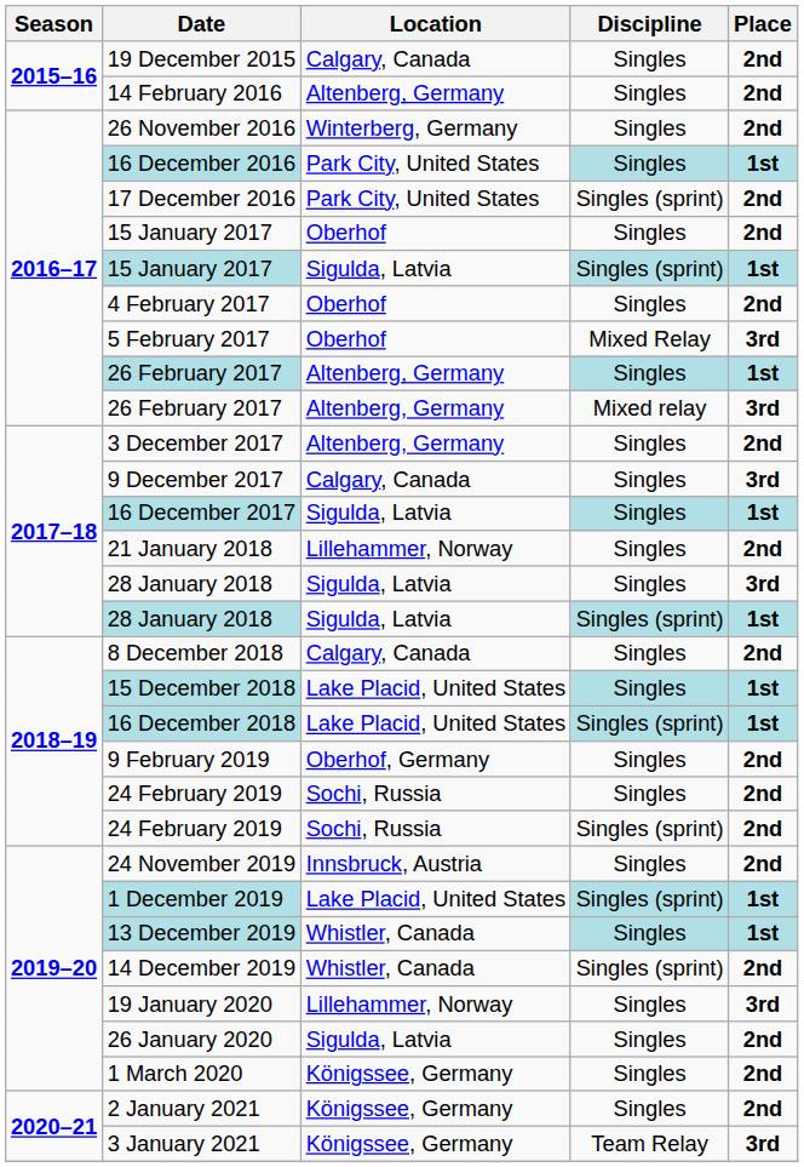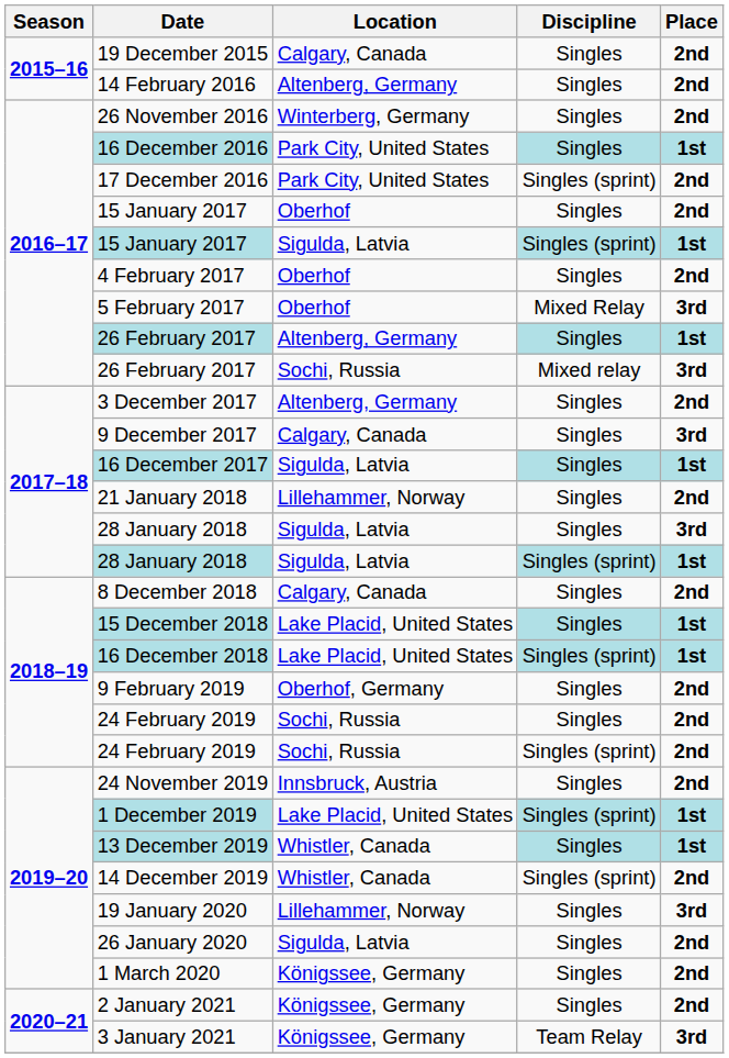 <table class="wikitable sortable" style="font-size:90%" style="text-align:left">
 <tr>
 <th>Season</th>
 <th>Date</th>
 <th>Location</th>
 <th>Discipline</th>
 <th>Place</th>
 </tr>
 <tr>
 <td align=center rowspan=2><strong><a href='#'>2015–16</a></strong></td>
 <td>19 December 2015</td>
 <td> <a href='#'>Calgary</a>, Canada</td>
 <td align=center>Singles</td>
 <td align=center><strong>2nd</strong></td>
 </tr>
 <tr>
 <td>14 February 2016</td>
 <td> <a href='#'>Altenberg, Germany</a></td>
 <td align=center>Singles</td>
 <td align=center><strong>2nd</strong></td>
 </tr>
 <tr>
 <td align=center rowspan=9><strong><a href='#'>2016–17</a></strong></td>
 <td>26 November 2016</td>
 <td> <a href='#'>Winterberg</a>, Germany</td>
 <td align=center>Singles</td>
 <td align=center><strong>2nd</strong></td>
 </tr>
 <tr>
 <td bgcolor="#BOEOE6">16 December 2016</td>
 <td> <a href='#'>Park City</a>, United States</td>
 <td bgcolor="#BOEOE6" align=center>Singles</td>
 <td bgcolor="#BOEOE6" align=center><strong>1st</strong></td>
 </tr>
 <tr>
 <td>17 December 2016</td>
 <td> <a href='#'>Park City</a>, United States</td>
 <td align=center>Singles (sprint)</td>
 <td align=center><strong>2nd</strong></td>
 </tr>
 <tr>
 <td>15 January 2017</td>
 <td> <a href='#'>Oberhof</a></td>
 <td align=center>Singles</td>
 <td align=center><strong>2nd</strong></td>
 </tr>
 <tr>
 <td bgcolor="#BOEOE6">15 January 2017</td>
 <td> <a href='#'>Sigulda</a>, Latvia</td>
 <td bgcolor="#BOEOE6" align=center>Singles (sprint)</td>
 <td bgcolor="#BOEOE6" align=center><strong>1st</strong></td>
 </tr>
 <tr>
 <td>4 February 2017</td>
 <td> <a href='#'>Oberhof</a></td>
 <td align=center>Singles</td>
 <td align=center><strong>2nd</strong></td>
 </tr>
 <tr>
 <td>5 February 2017</td>
 <td> <a href='#'>Oberhof</a></td>
 <td align=center>Mixed Relay</td>
 <td align=center><strong>3rd</strong></td>
 </tr>
 <tr>
 <td bgcolor="#BOEOE6">26 February 2017</td>
 <td> <a href='#'>Altenberg, Germany</a></td>
 <td bgcolor="#BOEOE6" align=center>Singles</td>
 <td bgcolor="#BOEOE6" align=center><strong>1st</strong></td>
 </tr>
 <tr>
 <td>26 February 2017</td>
-<td> <a href='#'>Altenberg, Germany</a></td>
+<td> <a href='#'>Sochi</a>, Russia</td>
 <td align=center>Mixed relay</td>
 <td align=center><strong>3rd</strong></td>
 </tr>
 <tr>
 <td rowspan=6 align=center><strong><a href='#'>2017–18</a></strong></td>
 <td>3 December 2017</td>
 <td> <a href='#'>Altenberg, Germany</a></td>
 <td align=center>Singles</td>
 <td align=center><strong>2nd</strong></td>
 </tr>
 <tr>
 <td>9 December 2017</td>
 <td> <a href='#'>Calgary</a>, Canada</td>
 <td align=center>Singles</td>
 <td align=center><strong>3rd</strong></td>
 </tr>
 <tr>
 <td bgcolor="#BOEOE6">16 December 2017</td>
 <td> <a href='#'>Sigulda</a>, Latvia</td>
 <td bgcolor="#BOEOE6" align=center>Singles</td>
 <td bgcolor="#BOEOE6" align=center><strong>1st</strong></td>
 </tr>
 <tr>
 <td>21 January 2018</td>
 <td> <a href='#'>Lillehammer</a>, Norway</td>
 <td align=center>Singles</td>
 <td align=center><strong>2nd</strong></td>
 </tr>
 <tr>
 <td>28 January 2018</td>
 <td> <a href='#'>Sigulda</a>, Latvia</td>
 <td align=center>Singles</td>
 <td align=center><strong>3rd</strong></td>
 </tr>
 <tr>
 <td bgcolor="#BOEOE6">28 January 2018</td>
 <td> <a href='#'>Sigulda</a>, Latvia</td>
 <td bgcolor="#BOEOE6" align=center>Singles (sprint)</td>
 <td bgcolor="#BOEOE6" align=center><strong>1st</strong></td>
 </tr>
 <tr>
 <td rowspan=6 align=center><strong><a href='#'>2018–19</a></strong></td>
 <td>8 December 2018</td>
 <td> <a href='#'>Calgary</a>, Canada</td>
 <td align=center>Singles</td>
 <td align=center><strong>2nd</strong></td>
 </tr>
 <tr>
 <td bgcolor="#BOEOE6">15 December 2018</td>
 <td> <a href='#'>Lake Placid</a>, United States</td>
 <td bgcolor="#BOEOE6" align=center>Singles</td>
 <td bgcolor="#BOEOE6" align=center><strong>1st</strong></td>
 </tr>
 <tr>
 <td bgcolor="#BOEOE6">16 December 2018</td>
 <td> <a href='#'>Lake Placid</a>, United States</td>
 <td bgcolor="#BOEOE6" align=center>Singles (sprint)</td>
 <td bgcolor="#BOEOE6" align=center><strong>1st</strong></td>
 </tr>
 <tr>
 <td>9 February 2019</td>
 <td> <a href='#'>Oberhof</a>, Germany</td>
 <td align=center>Singles</td>
 <td align=center><strong>2nd</strong></td>
 </tr>
 <tr>
 <td>24 February 2019</td>
 <td> <a href='#'>Sochi</a>, Russia</td>
 <td align=center>Singles</td>
 <td align=center><strong>2nd</strong></td>
 </tr>
 <tr>
 <td>24 February 2019</td>
 <td> <a href='#'>Sochi</a>, Russia</td>
 <td align=center>Singles (sprint)</td>
 <td align=center><strong>2nd</strong></td>
 </tr>
 <tr>
 <td rowspan=7 align=center><strong><a href='#'>2019–20</a></strong></td>
 <td>24 November 2019</td>
 <td> <a href='#'>Innsbruck</a>, Austria</td>
 <td align=center>Singles</td>
 <td align=center><strong>2nd</strong></td>
 </tr>
 <tr>
 <td bgcolor="#BOEOE6">1 December 2019</td>
 <td> <a href='#'>Lake Placid</a>, United States</td>
 <td bgcolor="#BOEOE6" align=center>Singles (sprint)</td>
 <td bgcolor="#BOEOE6" align=center><strong>1st</strong></td>
 </tr>
 <tr>
 <td bgcolor="#BOEOE6">13 December 2019</td>
 <td> <a href='#'>Whistler</a>, Canada</td>
 <td bgcolor="#BOEOE6" align=center>Singles</td>
 <td bgcolor="#BOEOE6" align=center><strong>1st</strong></td>
 </tr>
 <tr>
 <td>14 December 2019</td>
 <td> <a href='#'>Whistler</a>, Canada</td>
 <td align=center>Singles (sprint)</td>
 <td align=center><strong>2nd</strong></td>
 </tr>
 <tr>
 <td>19 January 2020</td>
 <td> <a href='#'>Lillehammer</a>, Norway</td>
 <td align=center>Singles</td>
 <td align=center><strong>3rd</strong></td>
 </tr>
 <tr>
 <td>26 January 2020</td>
 <td> <a href='#'>Sigulda</a>, Latvia</td>
 <td align=center>Singles</td>
 <td align=center><strong>2nd</strong></td>
 </tr>
 <tr>
 <td>1 March 2020</td>
 <td> <a href='#'>Königssee</a>, Germany</td>
 <td align=center>Singles</td>
 <td align=center><strong>2nd</strong></td>
 </tr>
 <tr>
 <td rowspan=2 align=center><strong><a href='#'>2020–21</a></strong></td>
 <td>2 January 2021</td>
 <td> <a href='#'>Königssee</a>, Germany</td>
 <td align=center>Singles</td>
 <td align=center><strong>2nd</strong></td>
 </tr>
 <tr>
 <td>3 January 2021</td>
 <td> <a href='#'>Königssee</a>, Germany</td>
 <td align=center>Team Relay</td>
 <td align=center><strong>3rd</strong></td>
 </tr>
 <tr>
 </tr>
 </table>
